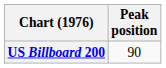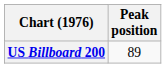 <table class="wikitable sortable plainrowheaders" style="text-align:left;">
 <tr>
 <th scope="col">Chart (1976)</th>
 <th scope="col">Peak<br>position</th>
 </tr>
 <tr>
 <th scope="row"><a href='#'>US <em>Billboard</em> 200</a></th>
-<td style="text-align:center;">90</td>
+<td style="text-align:center;">89</td>
 </tr>
 </table>
